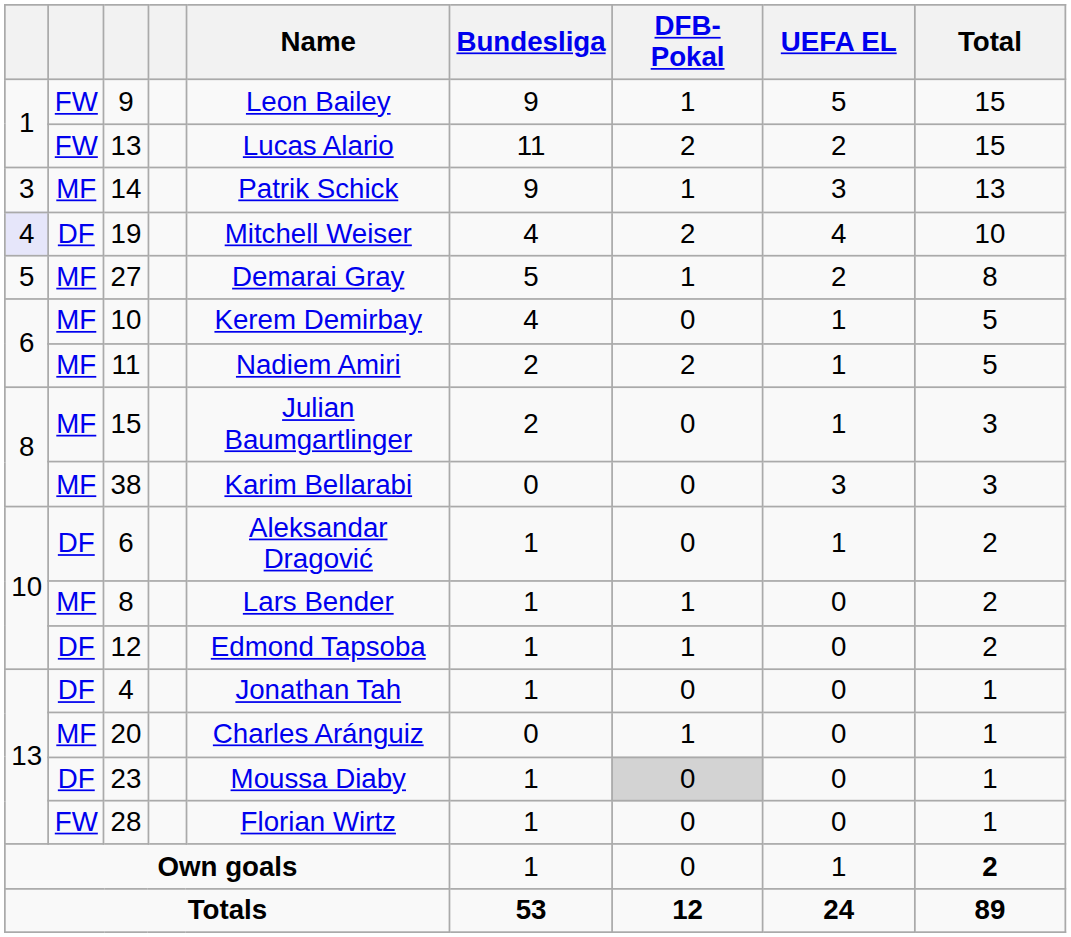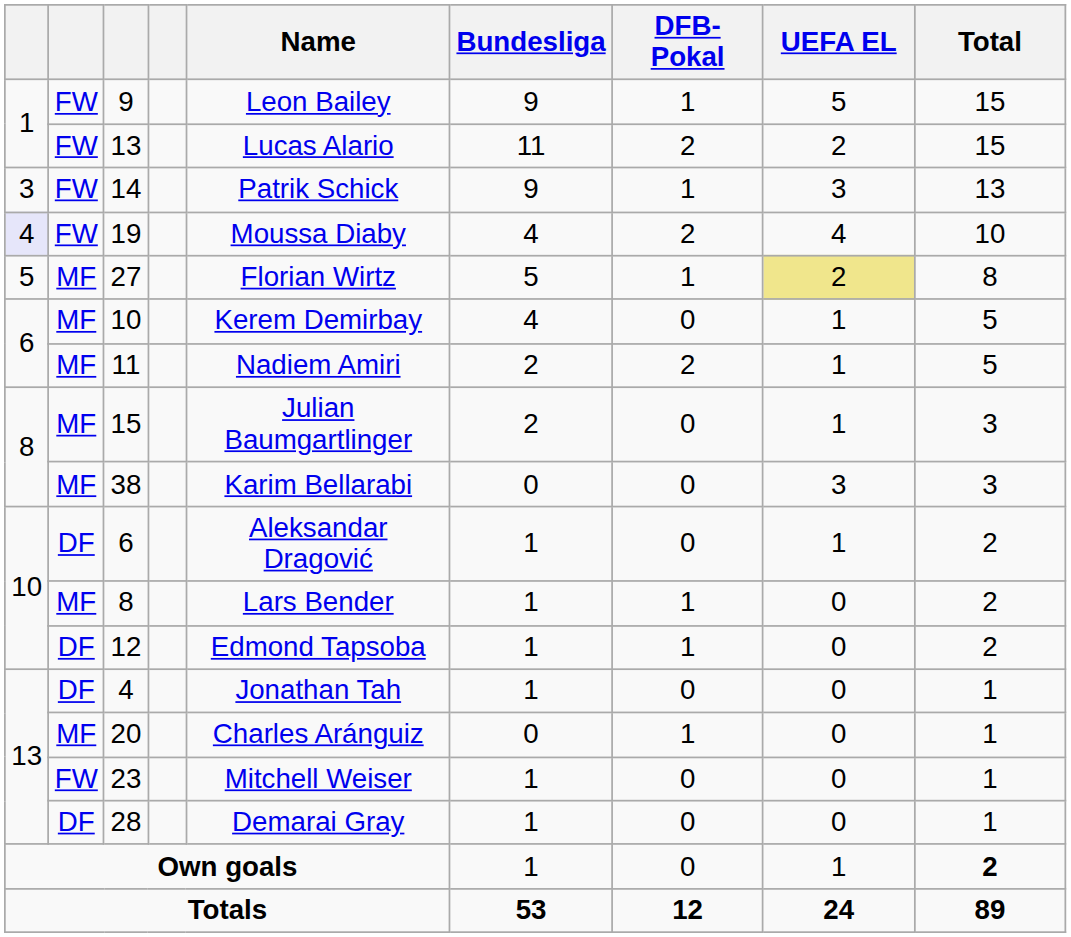 <table class="wikitable" style="text-align:center">
 <tr>
 <th width=15></th>
 <th width=15></th>
 <th width=15></th>
 <th width=15></th>
 <th width=145>Name</th>
 <th width=80><a href='#'>Bundesliga</a></th>
 <th width=80><a href='#'>DFB-Pokal</a></th>
 <th width=80><a href='#'>UEFA EL</a></th>
 <th width=80>Total</th>
 </tr>
 <tr>
 <td rowspan=2>1</td>
 <td><a href='#'>FW</a></td>
 <td>9</td>
 <td></td>
 <td><a href='#'>Leon Bailey</a></td>
 <td>9</td>
 <td>1</td>
 <td>5</td>
 <td>15</td>
 </tr>
 <tr>
 <td><a href='#'>FW</a></td>
 <td>13</td>
 <td></td>
 <td><a href='#'>Lucas Alario</a></td>
 <td>11</td>
 <td>2</td>
 <td>2</td>
 <td>15</td>
 </tr>
 <tr>
 <td rowspan=1>3</td>
-<td><a href='#'>MF</a></td>
+<td><a href='#'>FW</a></td>
 <td>14</td>
 <td></td>
 <td><a href='#'>Patrik Schick</a></td>
 <td>9</td>
 <td>1</td>
 <td>3</td>
 <td>13</td>
 </tr>
 <tr>
 <td rowspan=1 style="background: lavender;">4</td>
-<td><a href='#'>DF</a></td>
+<td><a href='#'>FW</a></td>
 <td>19</td>
 <td></td>
-<td><a href='#'>Mitchell Weiser</a></td>
+<td><a href='#'>Moussa Diaby</a></td>
 <td>4</td>
 <td>2</td>
 <td>4</td>
 <td>10</td>
 </tr>
 <tr>
 <td rowspan=1>5</td>
 <td><a href='#'>MF</a></td>
 <td>27</td>
 <td></td>
-<td><a href='#'>Demarai Gray</a></td>
+<td><a href='#'>Florian Wirtz</a></td>
 <td>5</td>
 <td>1</td>
-<td>2</td>
+<td style="background: khaki;">2</td>
 <td>8</td>
 </tr>
 <tr>
 <td rowspan=2>6</td>
 <td><a href='#'>MF</a></td>
 <td>10</td>
 <td></td>
 <td><a href='#'>Kerem Demirbay</a></td>
 <td>4</td>
 <td>0</td>
 <td>1</td>
 <td>5</td>
 </tr>
 <tr>
 <td><a href='#'>MF</a></td>
 <td>11</td>
 <td></td>
 <td><a href='#'>Nadiem Amiri</a></td>
 <td>2</td>
 <td>2</td>
 <td>1</td>
 <td>5</td>
 </tr>
 <tr>
 <td rowspan=2>8</td>
 <td><a href='#'>MF</a></td>
 <td>15</td>
 <td></td>
 <td><a href='#'>Julian Baumgartlinger</a></td>
 <td>2</td>
 <td>0</td>
 <td>1</td>
 <td>3</td>
 </tr>
 <tr>
 <td><a href='#'>MF</a></td>
 <td>38</td>
 <td></td>
 <td><a href='#'>Karim Bellarabi</a></td>
 <td>0</td>
 <td>0</td>
 <td>3</td>
 <td>3</td>
 </tr>
 <tr>
 <td rowspan=3>10</td>
 <td><a href='#'>DF</a></td>
 <td>6</td>
 <td></td>
 <td><a href='#'>Aleksandar Dragović</a></td>
 <td>1</td>
 <td>0</td>
 <td>1</td>
 <td>2</td>
 </tr>
 <tr>
 <td><a href='#'>MF</a></td>
 <td>8</td>
 <td></td>
 <td><a href='#'>Lars Bender</a></td>
 <td>1</td>
 <td>1</td>
 <td>0</td>
 <td>2</td>
 </tr>
 <tr>
 <td><a href='#'>DF</a></td>
 <td>12</td>
 <td></td>
 <td><a href='#'>Edmond Tapsoba</a></td>
 <td>1</td>
 <td>1</td>
 <td>0</td>
 <td>2</td>
 </tr>
 <tr>
 <td rowspan=4>13</td>
 <td><a href='#'>DF</a></td>
 <td>4</td>
 <td></td>
 <td><a href='#'>Jonathan Tah</a></td>
 <td>1</td>
 <td>0</td>
 <td>0</td>
 <td>1</td>
 </tr>
 <tr>
 <td><a href='#'>MF</a></td>
 <td>20</td>
 <td></td>
 <td><a href='#'>Charles Aránguiz</a></td>
 <td>0</td>
 <td>1</td>
 <td>0</td>
 <td>1</td>
 </tr>
 <tr>
-<td><a href='#'>DF</a></td>
+<td><a href='#'>FW</a></td>
 <td>23</td>
 <td></td>
-<td><a href='#'>Moussa Diaby</a></td>
+<td><a href='#'>Mitchell Weiser</a></td>
 <td>1</td>
-<td style="background: lightgrey;">0</td>
+<td>0</td>
 <td>0</td>
 <td>1</td>
 </tr>
 <tr>
-<td><a href='#'>FW</a></td>
+<td><a href='#'>DF</a></td>
 <td>28</td>
 <td></td>
-<td><a href='#'>Florian Wirtz</a></td>
+<td><a href='#'>Demarai Gray</a></td>
 <td>1</td>
 <td>0</td>
 <td>0</td>
 <td>1</td>
 </tr>
 <tr>
 <td colspan=5><strong>Own goals</strong></td>
 <td>1</td>
 <td>0</td>
 <td>1</td>
 <td><strong>2</strong></td>
 </tr>
 <tr>
 <td colspan=5><strong>Totals</strong></td>
 <td><strong>53</strong></td>
 <td><strong>12</strong></td>
 <td><strong>24</strong></td>
 <td><strong>89</strong></td>
 </tr>
 </table>
